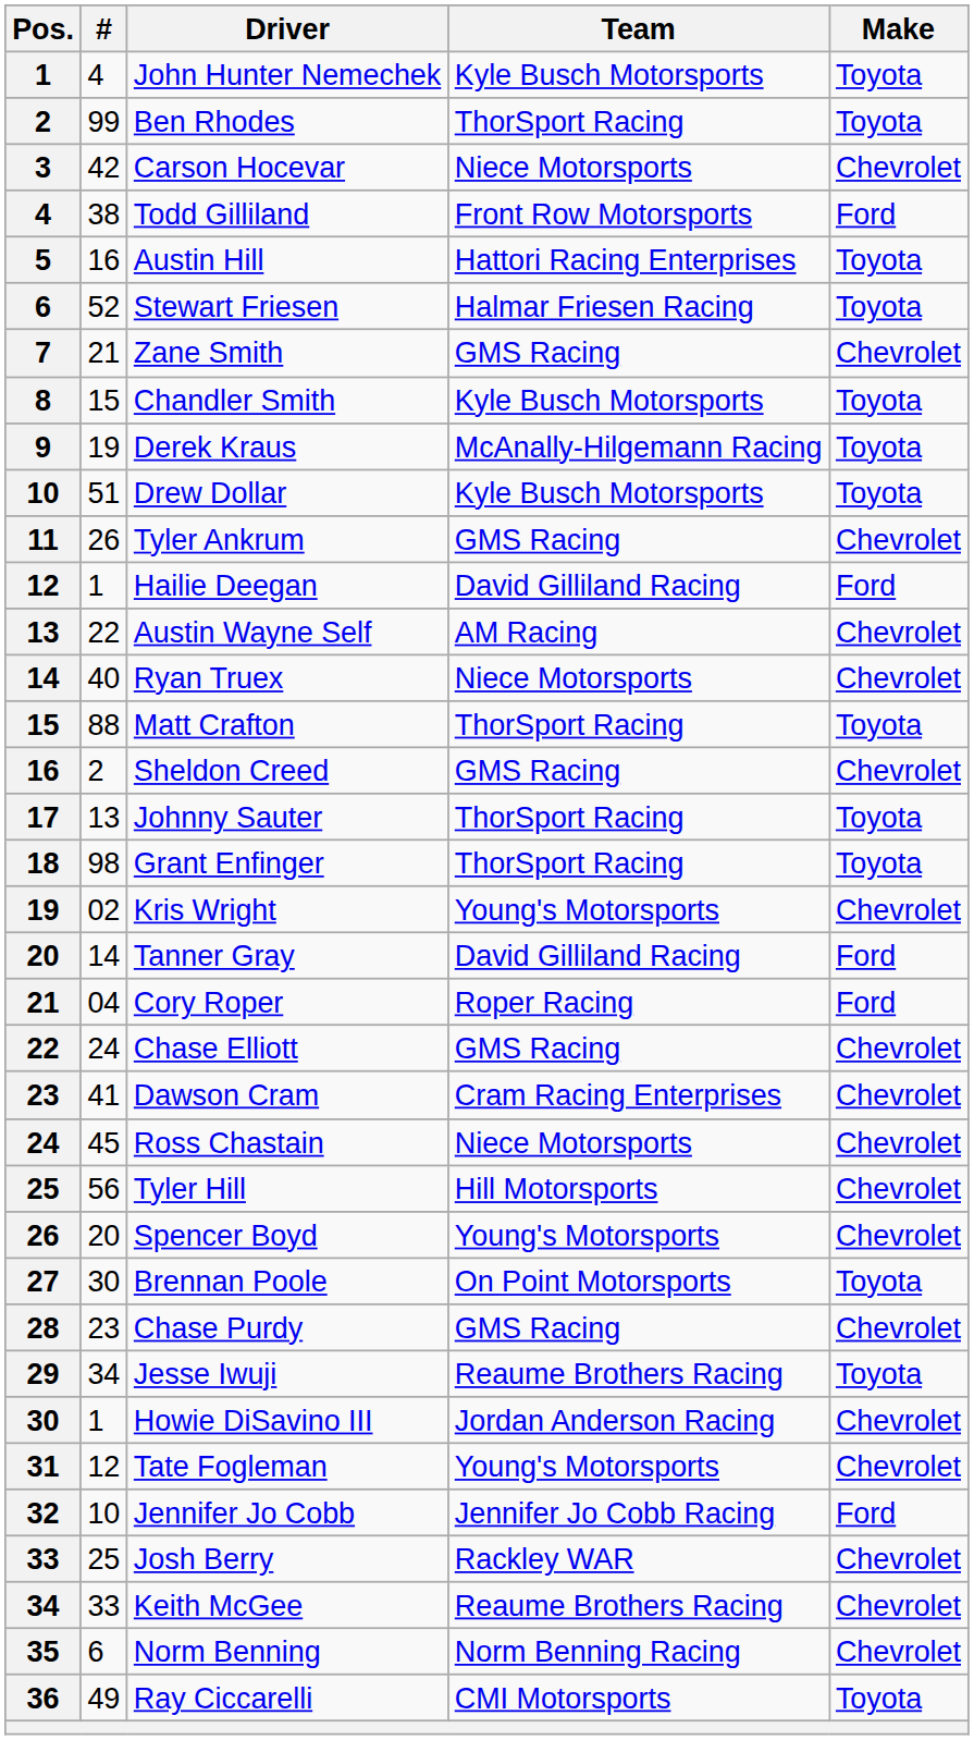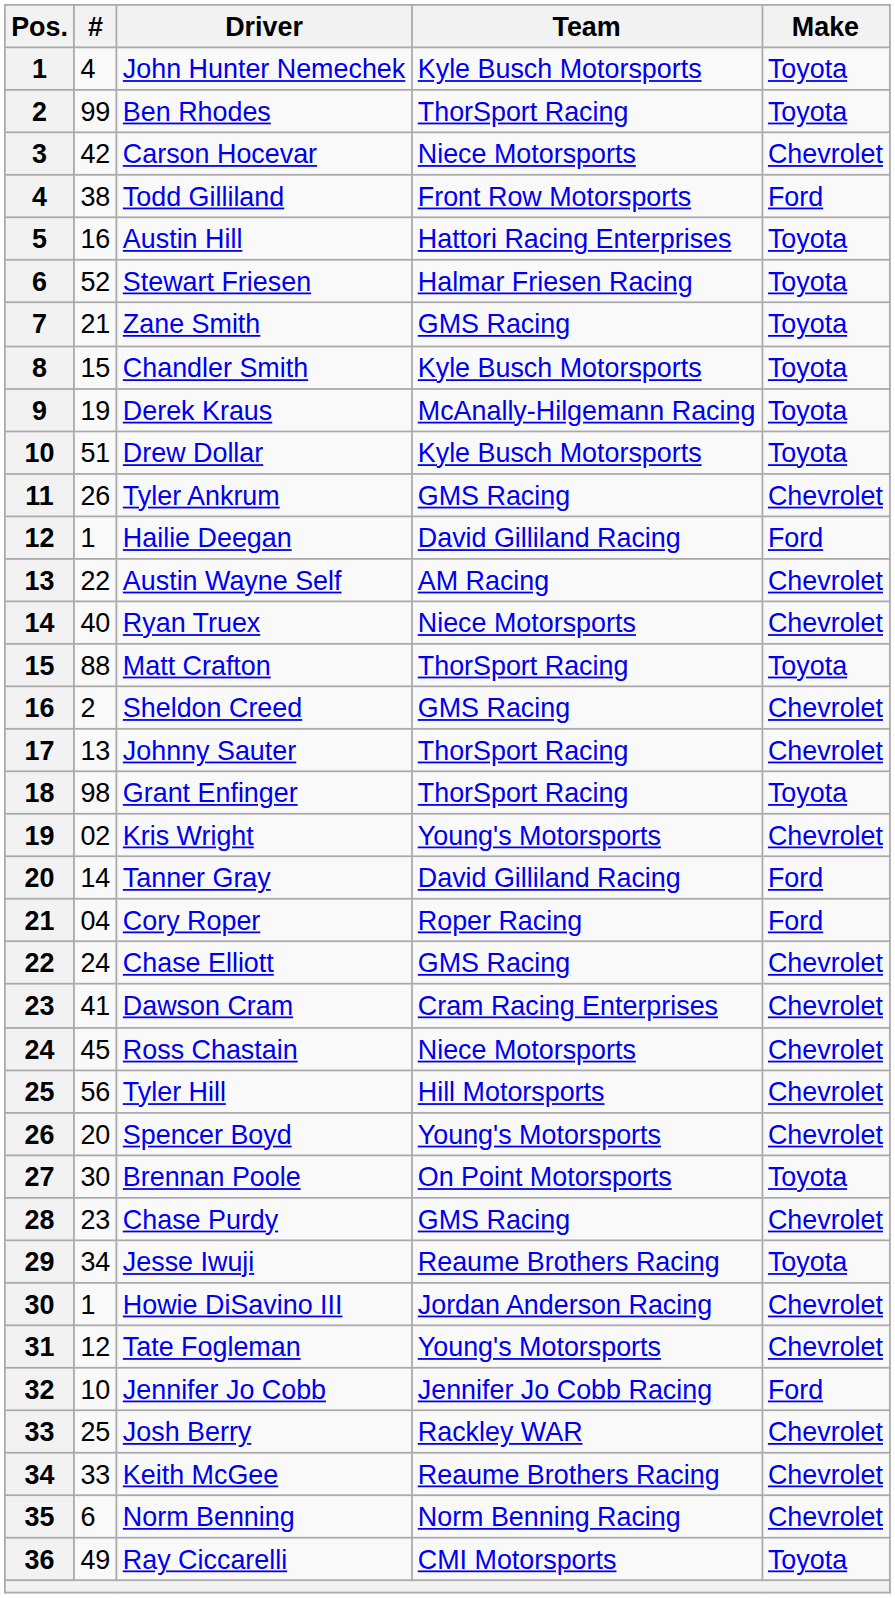 <table class="wikitable" style="font-size:95%">
 <tr>
 <th>Pos.</th>
 <th>#</th>
 <th>Driver</th>
 <th>Team</th>
 <th>Make</th>
 </tr>
 <tr>
 <th>1</th>
 <td>4</td>
 <td><a href='#'>John Hunter Nemechek</a></td>
 <td><a href='#'>Kyle Busch Motorsports</a></td>
 <td><a href='#'>Toyota</a></td>
 </tr>
 <tr>
 <th>2</th>
 <td>99</td>
 <td><a href='#'>Ben Rhodes</a></td>
 <td><a href='#'>ThorSport Racing</a></td>
 <td><a href='#'>Toyota</a></td>
 </tr>
 <tr>
 <th>3</th>
 <td>42</td>
 <td><a href='#'>Carson Hocevar</a></td>
 <td><a href='#'>Niece Motorsports</a></td>
 <td><a href='#'>Chevrolet</a></td>
 </tr>
 <tr>
 <th>4</th>
 <td>38</td>
 <td><a href='#'>Todd Gilliland</a></td>
 <td><a href='#'>Front Row Motorsports</a></td>
 <td><a href='#'>Ford</a></td>
 </tr>
 <tr>
 <th>5</th>
 <td>16</td>
 <td><a href='#'>Austin Hill</a></td>
 <td><a href='#'>Hattori Racing Enterprises</a></td>
 <td><a href='#'>Toyota</a></td>
 </tr>
 <tr>
 <th>6</th>
 <td>52</td>
 <td><a href='#'>Stewart Friesen</a></td>
 <td><a href='#'>Halmar Friesen Racing</a></td>
 <td><a href='#'>Toyota</a></td>
 </tr>
 <tr>
 <th>7</th>
 <td>21</td>
 <td><a href='#'>Zane Smith</a></td>
 <td><a href='#'>GMS Racing</a></td>
-<td><a href='#'>Chevrolet</a></td>
+<td><a href='#'>Toyota</a></td>
 </tr>
 <tr>
 <th>8</th>
 <td>15</td>
 <td><a href='#'>Chandler Smith</a></td>
 <td><a href='#'>Kyle Busch Motorsports</a></td>
 <td><a href='#'>Toyota</a></td>
 </tr>
 <tr>
 <th>9</th>
 <td>19</td>
 <td><a href='#'>Derek Kraus</a></td>
 <td><a href='#'>McAnally-Hilgemann Racing</a></td>
 <td><a href='#'>Toyota</a></td>
 </tr>
 <tr>
 <th>10</th>
 <td>51</td>
 <td><a href='#'>Drew Dollar</a></td>
 <td><a href='#'>Kyle Busch Motorsports</a></td>
 <td><a href='#'>Toyota</a></td>
 </tr>
 <tr>
 <th>11</th>
 <td>26</td>
 <td><a href='#'>Tyler Ankrum</a></td>
 <td><a href='#'>GMS Racing</a></td>
 <td><a href='#'>Chevrolet</a></td>
 </tr>
 <tr>
 <th>12</th>
 <td>1</td>
 <td><a href='#'>Hailie Deegan</a></td>
 <td><a href='#'>David Gilliland Racing</a></td>
 <td><a href='#'>Ford</a></td>
 </tr>
 <tr>
 <th>13</th>
 <td>22</td>
 <td><a href='#'>Austin Wayne Self</a></td>
 <td><a href='#'>AM Racing</a></td>
 <td><a href='#'>Chevrolet</a></td>
 </tr>
 <tr>
 <th>14</th>
 <td>40</td>
 <td><a href='#'>Ryan Truex</a></td>
 <td><a href='#'>Niece Motorsports</a></td>
 <td><a href='#'>Chevrolet</a></td>
 </tr>
 <tr>
 <th>15</th>
 <td>88</td>
 <td><a href='#'>Matt Crafton</a></td>
 <td><a href='#'>ThorSport Racing</a></td>
 <td><a href='#'>Toyota</a></td>
 </tr>
 <tr>
 <th>16</th>
 <td>2</td>
 <td><a href='#'>Sheldon Creed</a></td>
 <td><a href='#'>GMS Racing</a></td>
 <td><a href='#'>Chevrolet</a></td>
 </tr>
 <tr>
 <th>17</th>
 <td>13</td>
 <td><a href='#'>Johnny Sauter</a></td>
 <td><a href='#'>ThorSport Racing</a></td>
-<td><a href='#'>Toyota</a></td>
+<td><a href='#'>Chevrolet</a></td>
 </tr>
 <tr>
 <th>18</th>
 <td>98</td>
 <td><a href='#'>Grant Enfinger</a></td>
 <td><a href='#'>ThorSport Racing</a></td>
 <td><a href='#'>Toyota</a></td>
 </tr>
 <tr>
 <th>19</th>
 <td>02</td>
 <td><a href='#'>Kris Wright</a></td>
 <td><a href='#'>Young's Motorsports</a></td>
 <td><a href='#'>Chevrolet</a></td>
 </tr>
 <tr>
 <th>20</th>
 <td>14</td>
 <td><a href='#'>Tanner Gray</a></td>
 <td><a href='#'>David Gilliland Racing</a></td>
 <td><a href='#'>Ford</a></td>
 </tr>
 <tr>
 <th>21</th>
 <td>04</td>
 <td><a href='#'>Cory Roper</a></td>
 <td><a href='#'>Roper Racing</a></td>
 <td><a href='#'>Ford</a></td>
 </tr>
 <tr>
 <th>22</th>
 <td>24</td>
 <td><a href='#'>Chase Elliott</a></td>
 <td><a href='#'>GMS Racing</a></td>
 <td><a href='#'>Chevrolet</a></td>
 </tr>
 <tr>
 <th>23</th>
 <td>41</td>
 <td><a href='#'>Dawson Cram</a></td>
 <td><a href='#'>Cram Racing Enterprises</a></td>
 <td><a href='#'>Chevrolet</a></td>
 </tr>
 <tr>
 <th>24</th>
 <td>45</td>
 <td><a href='#'>Ross Chastain</a></td>
 <td><a href='#'>Niece Motorsports</a></td>
 <td><a href='#'>Chevrolet</a></td>
 </tr>
 <tr>
 <th>25</th>
 <td>56</td>
 <td><a href='#'>Tyler Hill</a></td>
 <td><a href='#'>Hill Motorsports</a></td>
 <td><a href='#'>Chevrolet</a></td>
 </tr>
 <tr>
 <th>26</th>
 <td>20</td>
 <td><a href='#'>Spencer Boyd</a></td>
 <td><a href='#'>Young's Motorsports</a></td>
 <td><a href='#'>Chevrolet</a></td>
 </tr>
 <tr>
 <th>27</th>
 <td>30</td>
 <td><a href='#'>Brennan Poole</a></td>
 <td><a href='#'>On Point Motorsports</a></td>
 <td><a href='#'>Toyota</a></td>
 </tr>
 <tr>
 <th>28</th>
 <td>23</td>
 <td><a href='#'>Chase Purdy</a></td>
 <td><a href='#'>GMS Racing</a></td>
 <td><a href='#'>Chevrolet</a></td>
 </tr>
 <tr>
 <th>29</th>
 <td>34</td>
 <td><a href='#'>Jesse Iwuji</a></td>
 <td><a href='#'>Reaume Brothers Racing</a></td>
 <td><a href='#'>Toyota</a></td>
 </tr>
 <tr>
 <th>30</th>
 <td>1</td>
 <td><a href='#'>Howie DiSavino III</a></td>
 <td><a href='#'>Jordan Anderson Racing</a></td>
 <td><a href='#'>Chevrolet</a></td>
 </tr>
 <tr>
 <th>31</th>
 <td>12</td>
 <td><a href='#'>Tate Fogleman</a></td>
 <td><a href='#'>Young's Motorsports</a></td>
 <td><a href='#'>Chevrolet</a></td>
 </tr>
 <tr>
 <th>32</th>
 <td>10</td>
 <td><a href='#'>Jennifer Jo Cobb</a></td>
 <td><a href='#'>Jennifer Jo Cobb Racing</a></td>
 <td><a href='#'>Ford</a></td>
 </tr>
 <tr>
 <th>33</th>
 <td>25</td>
 <td><a href='#'>Josh Berry</a></td>
 <td><a href='#'>Rackley WAR</a></td>
 <td><a href='#'>Chevrolet</a></td>
 </tr>
 <tr>
 <th>34</th>
 <td>33</td>
 <td><a href='#'>Keith McGee</a></td>
 <td><a href='#'>Reaume Brothers Racing</a></td>
 <td><a href='#'>Chevrolet</a></td>
 </tr>
 <tr>
 <th>35</th>
 <td>6</td>
 <td><a href='#'>Norm Benning</a></td>
 <td><a href='#'>Norm Benning Racing</a></td>
 <td><a href='#'>Chevrolet</a></td>
 </tr>
 <tr>
 <th>36</th>
 <td>49</td>
 <td><a href='#'>Ray Ciccarelli</a></td>
 <td><a href='#'>CMI Motorsports</a></td>
 <td><a href='#'>Toyota</a></td>
 </tr>
 <tr>
 <th colspan="5"></th>
 </tr>
 </table>
